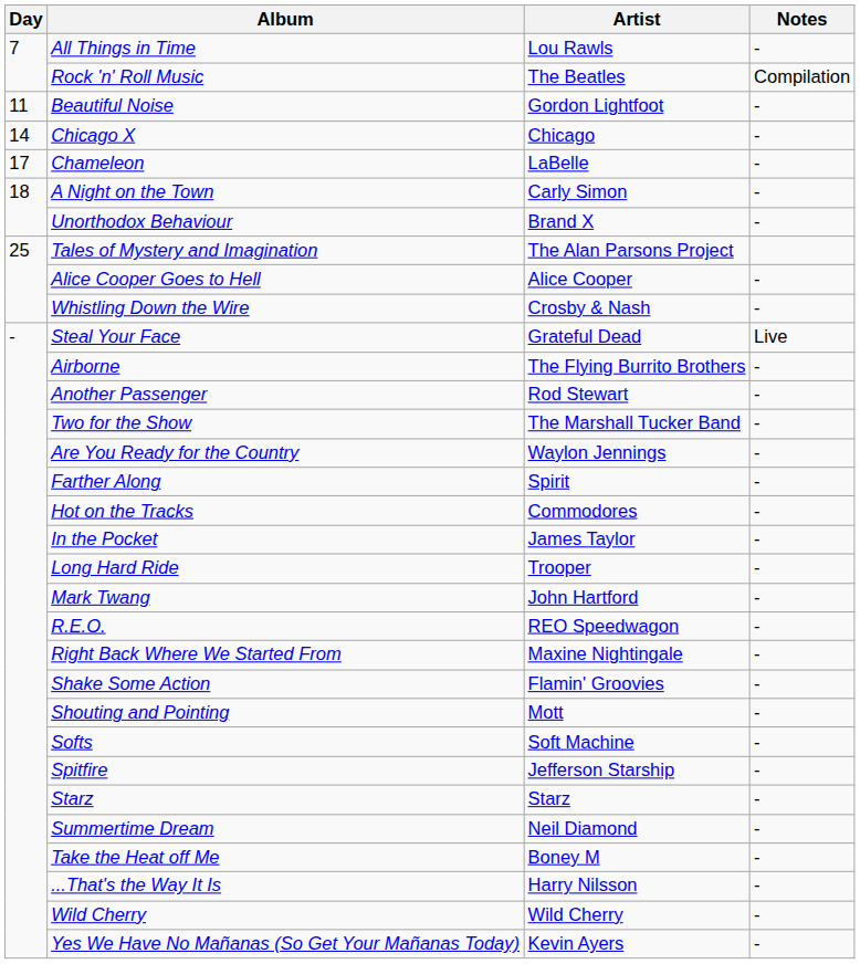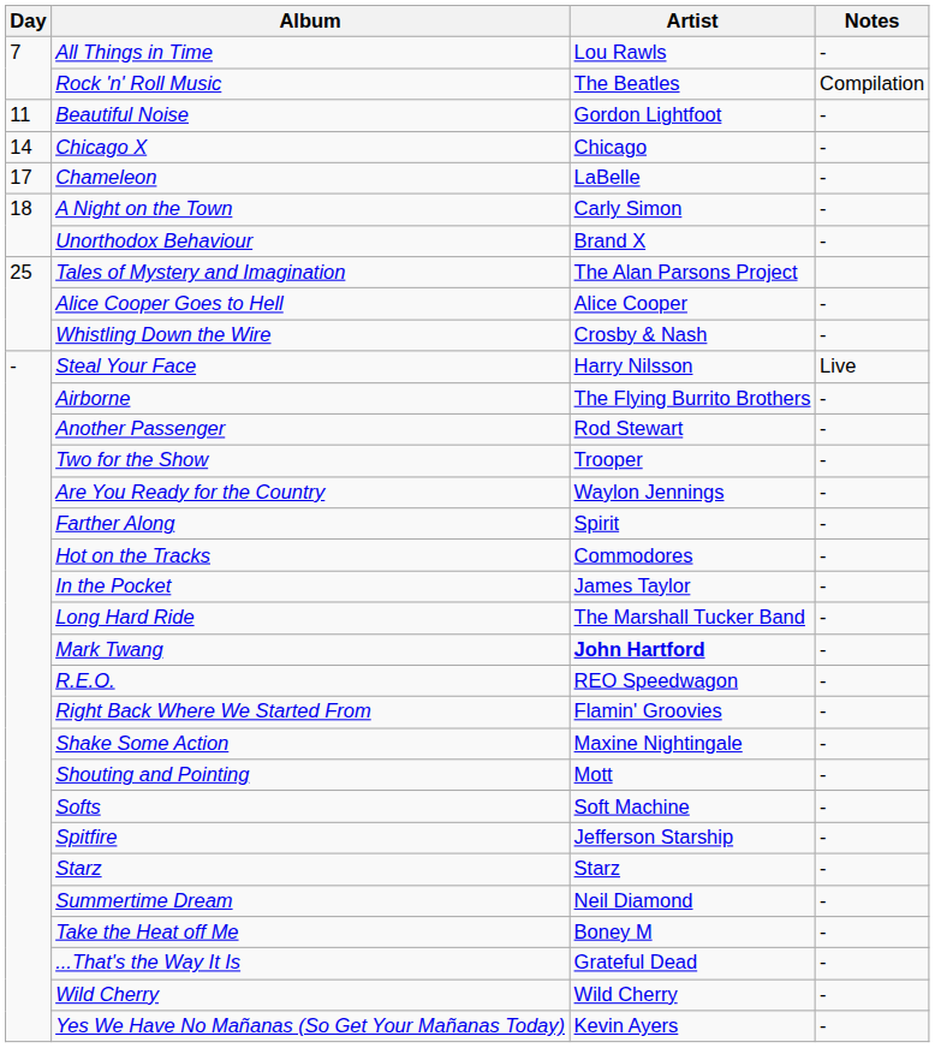 <table class="wikitable">
 <tr>
 <th>Day</th>
 <th>Album</th>
 <th>Artist</th>
 <th>Notes</th>
 </tr>
 <tr>
 <td rowspan="2" style="vertical-align:top;">7</td>
 <td><em><a href='#'>All Things in Time</a></em></td>
 <td><a href='#'>Lou Rawls</a></td>
 <td>-</td>
 </tr>
 <tr>
 <td><em><a href='#'>Rock 'n' Roll Music</a></em></td>
 <td><a href='#'>The Beatles</a></td>
 <td>Compilation</td>
 </tr>
 <tr>
 <td style="vertical-align:top;">11</td>
 <td><em><a href='#'>Beautiful Noise</a></em></td>
 <td><a href='#'>Gordon Lightfoot</a></td>
 <td>-</td>
 </tr>
 <tr>
 <td style="vertical-align:top;">14</td>
 <td><em><a href='#'>Chicago X</a></em></td>
 <td><a href='#'>Chicago</a></td>
 <td>-</td>
 </tr>
 <tr>
 <td style="vertical-align:top;">17</td>
 <td><em><a href='#'>Chameleon</a></em></td>
 <td><a href='#'>LaBelle</a></td>
 <td>-</td>
 </tr>
 <tr>
 <td rowspan="2" style="vertical-align:top;">18</td>
 <td><em><a href='#'>A Night on the Town</a></em></td>
 <td><a href='#'>Carly Simon</a></td>
 <td>-</td>
 </tr>
 <tr>
 <td><em><a href='#'>Unorthodox Behaviour</a></em></td>
 <td><a href='#'>Brand X</a></td>
 <td>-</td>
 </tr>
 <tr>
 <td rowspan="3" style="vertical-align:top;">25</td>
 <td><em><a href='#'>Tales of Mystery and Imagination</a></em></td>
 <td><a href='#'>The Alan Parsons Project</a></td>
 <td></td>
 </tr>
 <tr>
 <td><em><a href='#'>Alice Cooper Goes to Hell</a></em></td>
 <td><a href='#'>Alice Cooper</a></td>
 <td>-</td>
 </tr>
 <tr>
 <td><em><a href='#'>Whistling Down the Wire</a></em></td>
 <td><a href='#'>Crosby & Nash</a></td>
 <td>-</td>
 </tr>
 <tr>
 <td rowspan="22" style="vertical-align:top;">-</td>
 <td><em><a href='#'>Steal Your Face</a></em></td>
-<td><a href='#'>Grateful Dead</a></td>
+<td><a href='#'>Harry Nilsson</a></td>
 <td>Live</td>
 </tr>
 <tr>
 <td><em><a href='#'>Airborne</a></em></td>
 <td><a href='#'>The Flying Burrito Brothers</a></td>
 <td>-</td>
 </tr>
 <tr>
 <td><em><a href='#'>Another Passenger</a></em></td>
 <td><a href='#'>Rod Stewart</a></td>
 <td>-</td>
 </tr>
 <tr>
 <td><em><a href='#'>Two for the Show</a></em></td>
-<td><a href='#'>The Marshall Tucker Band</a></td>
+<td><a href='#'>Trooper</a></td>
 <td>-</td>
 </tr>
 <tr>
 <td><em><a href='#'>Are You Ready for the Country</a></em></td>
 <td><a href='#'>Waylon Jennings</a></td>
 <td>-</td>
 </tr>
 <tr>
 <td><em><a href='#'>Farther Along</a></em></td>
 <td><a href='#'>Spirit</a></td>
 <td>-</td>
 </tr>
 <tr>
 <td><em><a href='#'>Hot on the Tracks</a></em></td>
 <td><a href='#'>Commodores</a></td>
 <td>-</td>
 </tr>
 <tr>
 <td><em><a href='#'>In the Pocket</a></em></td>
 <td><a href='#'>James Taylor</a></td>
 <td>-</td>
 </tr>
 <tr>
 <td><em><a href='#'>Long Hard Ride</a></em></td>
-<td><a href='#'>Trooper</a></td>
+<td><a href='#'>The Marshall Tucker Band</a></td>
 <td>-</td>
 </tr>
 <tr>
 <td><em><a href='#'>Mark Twang</a></em></td>
-<td><a href='#'>John Hartford</a></td>
+<td><strong><a href='#'>John Hartford</a></strong></td>
 <td>-</td>
 </tr>
 <tr>
 <td><em><a href='#'>R.E.O.</a></em></td>
 <td><a href='#'>REO Speedwagon</a></td>
 <td>-</td>
 </tr>
 <tr>
 <td><em><a href='#'>Right Back Where We Started From</a></em></td>
-<td><a href='#'>Maxine Nightingale</a></td>
+<td><a href='#'>Flamin' Groovies</a></td>
 <td>-</td>
 </tr>
 <tr>
 <td><em><a href='#'>Shake Some Action</a></em></td>
-<td><a href='#'>Flamin' Groovies</a></td>
+<td><a href='#'>Maxine Nightingale</a></td>
 <td>-</td>
 </tr>
 <tr>
 <td><em><a href='#'>Shouting and Pointing</a></em></td>
 <td><a href='#'>Mott</a></td>
 <td>-</td>
 </tr>
 <tr>
 <td><em><a href='#'>Softs</a></em></td>
 <td><a href='#'>Soft Machine</a></td>
 <td>-</td>
 </tr>
 <tr>
 <td><em><a href='#'>Spitfire</a></em></td>
 <td><a href='#'>Jefferson Starship</a></td>
 <td>-</td>
 </tr>
 <tr>
 <td><em><a href='#'>Starz</a></em></td>
 <td><a href='#'>Starz</a></td>
 <td>-</td>
 </tr>
 <tr>
 <td><em><a href='#'>Summertime Dream</a></em></td>
 <td><a href='#'>Neil Diamond</a></td>
 <td>-</td>
 </tr>
 <tr>
 <td><em><a href='#'>Take the Heat off Me</a></em></td>
 <td><a href='#'>Boney M</a></td>
 <td>-</td>
 </tr>
 <tr>
 <td><em><a href='#'>...That's the Way It Is</a></em></td>
-<td><a href='#'>Harry Nilsson</a></td>
+<td><a href='#'>Grateful Dead</a></td>
 <td>-</td>
 </tr>
 <tr>
 <td><em><a href='#'>Wild Cherry</a></em></td>
 <td><a href='#'>Wild Cherry</a></td>
 <td>-</td>
 </tr>
 <tr>
 <td><em><a href='#'>Yes We Have No Mañanas (So Get Your Mañanas Today)</a></em></td>
 <td><a href='#'>Kevin Ayers</a></td>
 <td>-</td>
 </tr>
 </table>
